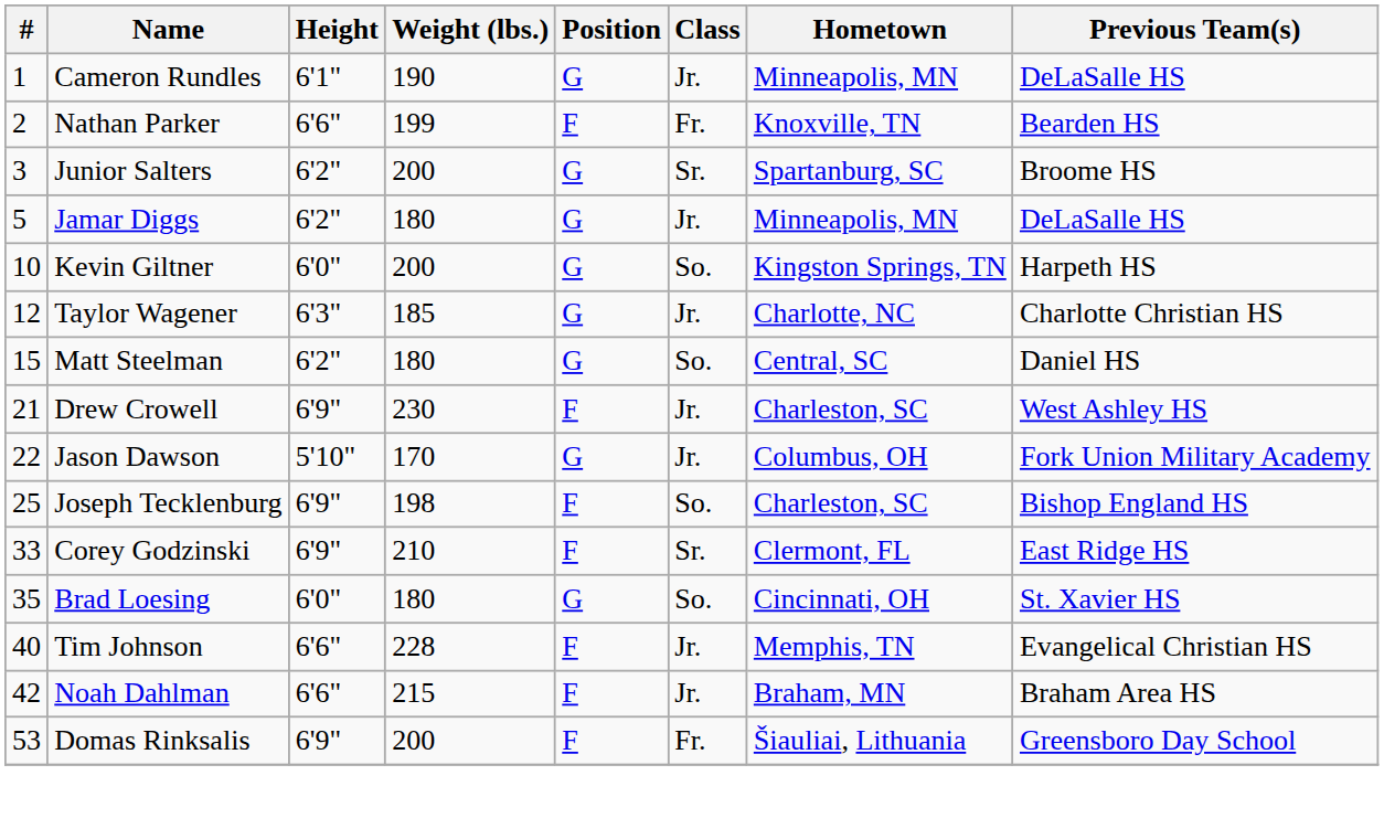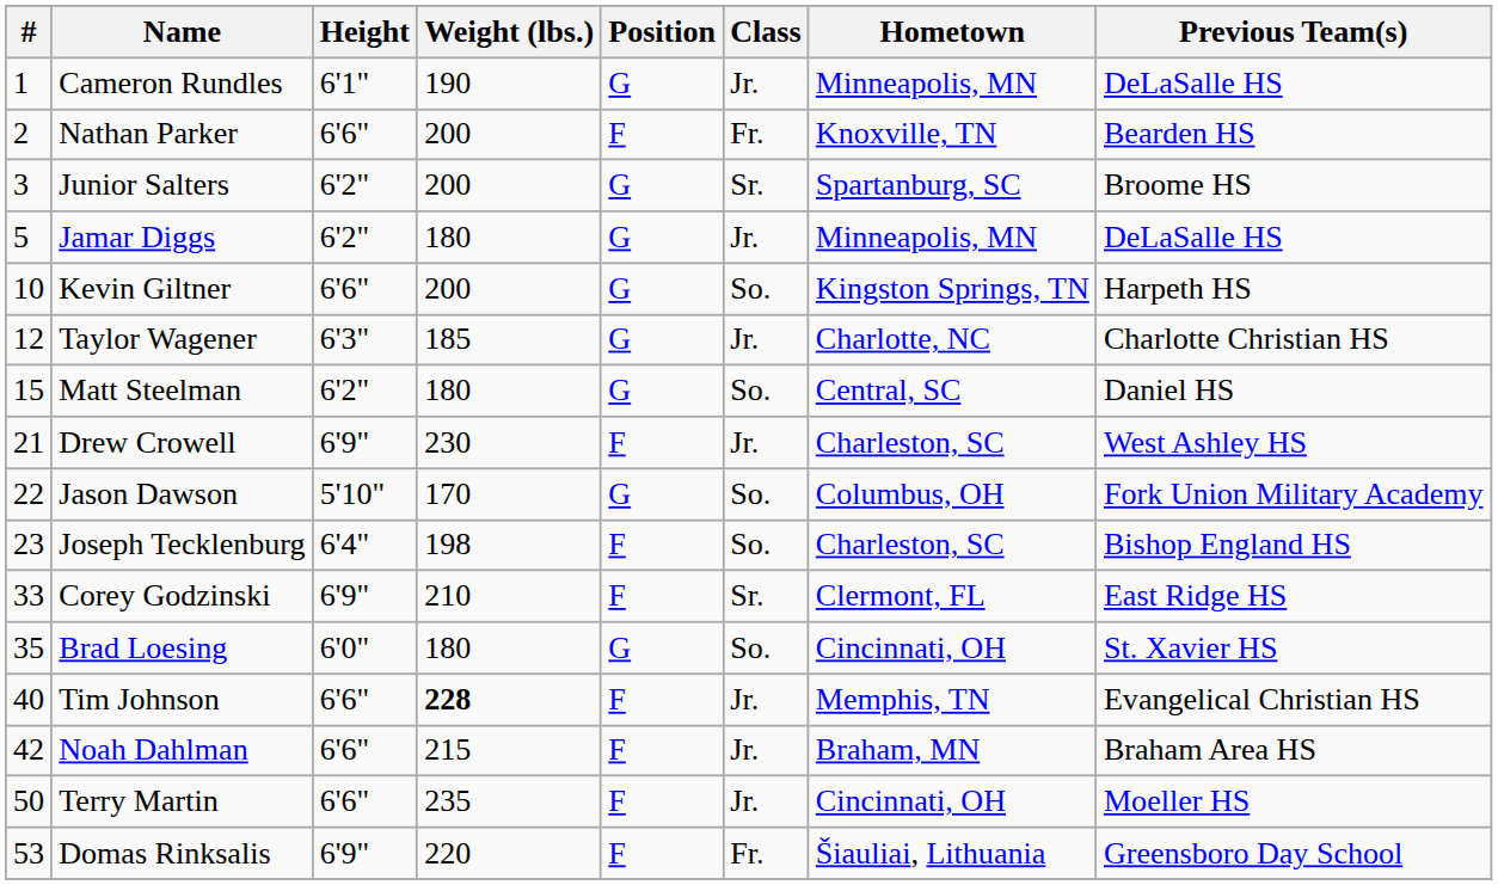 <table class="wikitable" style="font-size: 90%">
 <tr>
 <th>#</th>
 <th>Name</th>
 <th>Height</th>
 <th>Weight (lbs.)</th>
 <th>Position</th>
 <th>Class</th>
 <th>Hometown</th>
 <th>Previous Team(s)</th>
 </tr>
 <tr>
 <td>1</td>
 <td>Cameron Rundles</td>
 <td>6'1"</td>
 <td>190</td>
 <td><a href='#'>G</a></td>
 <td>Jr.</td>
 <td><a href='#'>Minneapolis, MN</a></td>
 <td><a href='#'>DeLaSalle HS</a></td>
 </tr>
 <tr>
 <td>2</td>
 <td>Nathan Parker</td>
 <td>6'6"</td>
-<td>199</td>
+<td>200</td>
 <td><a href='#'>F</a></td>
 <td>Fr.</td>
 <td><a href='#'>Knoxville, TN</a></td>
 <td><a href='#'>Bearden HS</a></td>
 </tr>
 <tr>
 <td>3</td>
 <td>Junior Salters</td>
 <td>6'2"</td>
 <td>200</td>
 <td><a href='#'>G</a></td>
 <td>Sr.</td>
 <td><a href='#'>Spartanburg, SC</a></td>
 <td>Broome HS</td>
 </tr>
 <tr>
 <td>5</td>
 <td><a href='#'>Jamar Diggs</a></td>
 <td>6'2"</td>
 <td>180</td>
 <td><a href='#'>G</a></td>
 <td>Jr.</td>
 <td><a href='#'>Minneapolis, MN</a></td>
 <td><a href='#'>DeLaSalle HS</a></td>
 </tr>
 <tr>
 <td>10</td>
 <td>Kevin Giltner</td>
-<td>6'0"</td>
+<td>6'6"</td>
 <td>200</td>
 <td><a href='#'>G</a></td>
 <td>So.</td>
 <td><a href='#'>Kingston Springs, TN</a></td>
 <td>Harpeth HS</td>
 </tr>
 <tr>
 <td>12</td>
 <td>Taylor Wagener</td>
 <td>6'3"</td>
 <td>185</td>
 <td><a href='#'>G</a></td>
 <td>Jr.</td>
 <td><a href='#'>Charlotte, NC</a></td>
 <td>Charlotte Christian HS</td>
 </tr>
 <tr>
 <td>15</td>
 <td>Matt Steelman</td>
 <td>6'2"</td>
 <td>180</td>
 <td><a href='#'>G</a></td>
 <td>So.</td>
 <td><a href='#'>Central, SC</a></td>
 <td>Daniel HS</td>
 </tr>
 <tr>
 <td>21</td>
 <td>Drew Crowell</td>
 <td>6'9"</td>
 <td>230</td>
 <td><a href='#'>F</a></td>
 <td>Jr.</td>
 <td><a href='#'>Charleston, SC</a></td>
 <td><a href='#'>West Ashley HS</a></td>
 </tr>
 <tr>
 <td>22</td>
 <td>Jason Dawson</td>
 <td>5'10"</td>
 <td>170</td>
 <td><a href='#'>G</a></td>
-<td>Jr.</td>
+<td>So.</td>
 <td><a href='#'>Columbus, OH</a></td>
 <td><a href='#'>Fork Union Military Academy</a></td>
 </tr>
 <tr>
-<td>25</td>
+<td>23</td>
 <td>Joseph Tecklenburg</td>
-<td>6'9"</td>
+<td>6'4"</td>
 <td>198</td>
 <td><a href='#'>F</a></td>
 <td>So.</td>
 <td><a href='#'>Charleston, SC</a></td>
 <td><a href='#'>Bishop England HS</a></td>
 </tr>
 <tr>
 <td>33</td>
 <td>Corey Godzinski</td>
 <td>6'9"</td>
 <td>210</td>
 <td><a href='#'>F</a></td>
 <td>Sr.</td>
 <td><a href='#'>Clermont, FL</a></td>
 <td><a href='#'>East Ridge HS</a></td>
 </tr>
 <tr>
 <td>35</td>
 <td><a href='#'>Brad Loesing</a></td>
 <td>6'0"</td>
 <td>180</td>
 <td><a href='#'>G</a></td>
 <td>So.</td>
 <td><a href='#'>Cincinnati, OH</a></td>
 <td><a href='#'>St. Xavier HS</a></td>
 </tr>
 <tr>
 <td>40</td>
 <td>Tim Johnson</td>
 <td>6'6"</td>
-<td>228</td>
+<td><strong>228</strong></td>
 <td><a href='#'>F</a></td>
 <td>Jr.</td>
 <td><a href='#'>Memphis, TN</a></td>
 <td>Evangelical Christian HS</td>
 </tr>
 <tr>
 <td>42</td>
 <td><a href='#'>Noah Dahlman</a></td>
 <td>6'6"</td>
 <td>215</td>
 <td><a href='#'>F</a></td>
 <td>Jr.</td>
 <td><a href='#'>Braham, MN</a></td>
 <td>Braham Area HS</td>
 </tr>
 <tr>
+<td>50</td>
+<td>Terry Martin</td>
+<td>6'6"</td>
+<td>235</td>
+<td><a href='#'>F</a></td>
+<td>Jr.</td>
+<td><a href='#'>Cincinnati, OH</a></td>
+<td><a href='#'>Moeller HS</a></td>
+</tr>
+<tr>
 <td>53</td>
 <td>Domas Rinksalis</td>
 <td>6'9"</td>
-<td>200</td>
+<td>220</td>
 <td><a href='#'>F</a></td>
 <td>Fr.</td>
 <td><a href='#'>Šiauliai</a>, <a href='#'>Lithuania</a></td>
 <td><a href='#'>Greensboro Day School</a></td>
 </tr>
 <tr>
 </tr>
 </table>
